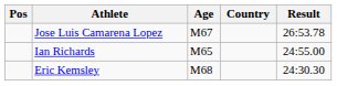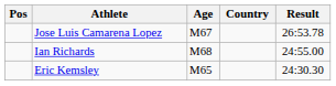 <table class="wikitable"  style="text-align:center; width:50%;">
 <tr>
 <th>Pos</th>
 <th>Athlete</th>
 <th>Age</th>
 <th>Country</th>
 <th>Result</th>
 </tr>
 <tr>
 <td align=center></td>
 <td align=left><a href='#'>Jose Luis Camarena Lopez</a></td>
 <td align=left>M67</td>
 <td align=left></td>
 <td>26:53.78</td>
 </tr>
 <tr>
 <td align=center></td>
 <td align=left><a href='#'>Ian Richards</a></td>
-<td align=left>M65</td>
+<td align=left>M68</td>
 <td align=left></td>
 <td>24:55.00</td>
 </tr>
 <tr>
 <td align=center></td>
 <td align=left><a href='#'>Eric Kemsley</a></td>
-<td align=left>M68</td>
+<td align=left>M65</td>
 <td align=left></td>
 <td>24:30.30</td>
 </tr>
 </table>
